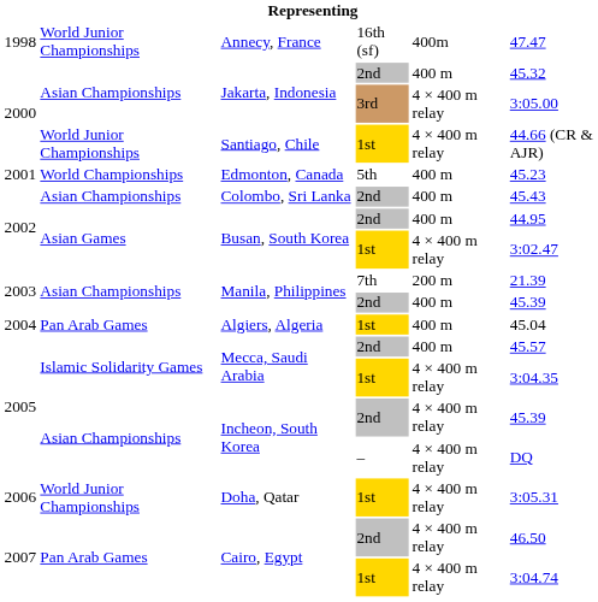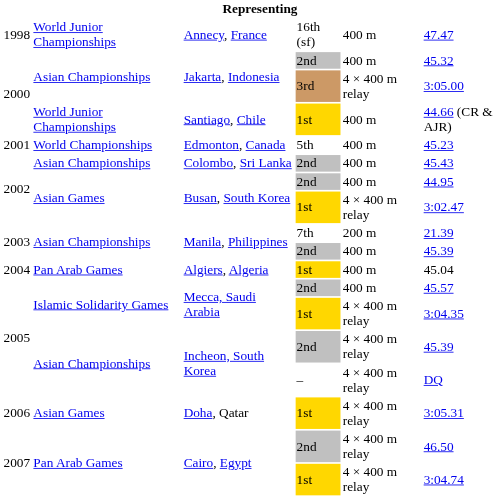 <table>
 <tr>
 <th colspan="6">Representing </th>
 </tr>
 <tr>
 <td>1998</td>
 <td><a href='#'>World Junior Championships</a></td>
 <td><a href='#'>Annecy</a>, <a href='#'>France</a></td>
 <td>16th (sf)</td>
-<td>400m</td>
+<td>400 m</td>
 <td><a href='#'>47.47</a></td>
 </tr>
 <tr>
 <td rowspan=3>2000</td>
 <td rowspan=2><a href='#'>Asian Championships</a></td>
 <td rowspan=2><a href='#'>Jakarta</a>, <a href='#'>Indonesia</a></td>
 <td bgcolor="silver">2nd</td>
 <td>400 m</td>
 <td><a href='#'>45.32</a></td>
 </tr>
 <tr>
 <td bgcolor="cc9966">3rd</td>
 <td>4 × 400 m relay</td>
 <td><a href='#'>3:05.00</a></td>
 </tr>
 <tr>
 <td><a href='#'>World Junior Championships</a></td>
 <td><a href='#'>Santiago</a>, <a href='#'>Chile</a></td>
 <td bgcolor="gold">1st</td>
-<td>4 × 400 m relay</td>
+<td>400 m</td>
 <td><a href='#'>44.66</a> (CR & AJR)</td>
 </tr>
 <tr>
 <td>2001</td>
 <td><a href='#'>World Championships</a></td>
 <td><a href='#'>Edmonton</a>, <a href='#'>Canada</a></td>
 <td>5th</td>
 <td>400 m</td>
 <td><a href='#'>45.23</a></td>
 </tr>
 <tr>
 <td rowspan=3>2002</td>
 <td><a href='#'>Asian Championships</a></td>
 <td><a href='#'>Colombo</a>, <a href='#'>Sri Lanka</a></td>
 <td bgcolor="silver">2nd</td>
 <td>400 m</td>
 <td><a href='#'>45.43</a></td>
 </tr>
 <tr>
 <td rowspan=2><a href='#'>Asian Games</a></td>
 <td rowspan=2><a href='#'>Busan</a>, <a href='#'>South Korea</a></td>
 <td bgcolor="silver">2nd</td>
 <td>400 m</td>
 <td><a href='#'>44.95</a></td>
 </tr>
 <tr>
 <td bgcolor="gold">1st</td>
 <td>4 × 400 m relay</td>
 <td><a href='#'>3:02.47</a></td>
 </tr>
 <tr>
 <td rowspan=2>2003</td>
 <td rowspan=2><a href='#'>Asian Championships</a></td>
 <td rowspan=2><a href='#'>Manila</a>, <a href='#'>Philippines</a></td>
 <td>7th</td>
 <td>200 m</td>
 <td><a href='#'>21.39</a></td>
 </tr>
 <tr>
 <td bgcolor="silver">2nd</td>
 <td>400 m</td>
 <td><a href='#'>45.39</a></td>
 </tr>
 <tr>
 <td>2004</td>
 <td><a href='#'>Pan Arab Games</a></td>
 <td><a href='#'>Algiers</a>, <a href='#'>Algeria</a></td>
 <td bgcolor="gold">1st</td>
 <td>400 m</td>
 <td>45.04</td>
 </tr>
 <tr>
 <td rowspan=4>2005</td>
 <td rowspan=2><a href='#'>Islamic Solidarity Games</a></td>
 <td rowspan=2><a href='#'>Mecca, Saudi Arabia</a></td>
 <td bgcolor="silver">2nd</td>
 <td>400 m</td>
 <td><a href='#'>45.57</a></td>
 </tr>
 <tr>
 <td bgcolor=gold>1st</td>
 <td>4 × 400 m relay</td>
 <td><a href='#'>3:04.35</a></td>
 </tr>
 <tr>
 <td rowspan=2><a href='#'>Asian Championships</a></td>
 <td rowspan=2><a href='#'>Incheon, South Korea</a></td>
 <td bgcolor="silver">2nd</td>
 <td>4 × 400 m relay</td>
 <td><a href='#'>45.39</a></td>
 </tr>
 <tr>
 <td>–</td>
 <td>4 × 400 m relay</td>
 <td><a href='#'>DQ</a></td>
 </tr>
 <tr>
 <td>2006</td>
-<td><a href='#'>World Junior Championships</a></td>
+<td><a href='#'>Asian Games</a></td>
 <td><a href='#'>Doha</a>, Qatar</td>
 <td bgcolor="gold">1st</td>
 <td>4 × 400 m relay</td>
 <td><a href='#'>3:05.31</a></td>
 </tr>
 <tr>
 <td rowspan=2>2007</td>
 <td rowspan=2><a href='#'>Pan Arab Games</a></td>
 <td rowspan=2><a href='#'>Cairo</a>, <a href='#'>Egypt</a></td>
 <td bgcolor="silver">2nd</td>
 <td>4 × 400 m relay</td>
 <td><a href='#'>46.50</a></td>
 </tr>
 <tr>
 <td bgcolor=gold>1st</td>
 <td>4 × 400 m relay</td>
 <td><a href='#'>3:04.74</a></td>
 </tr>
 </table>
